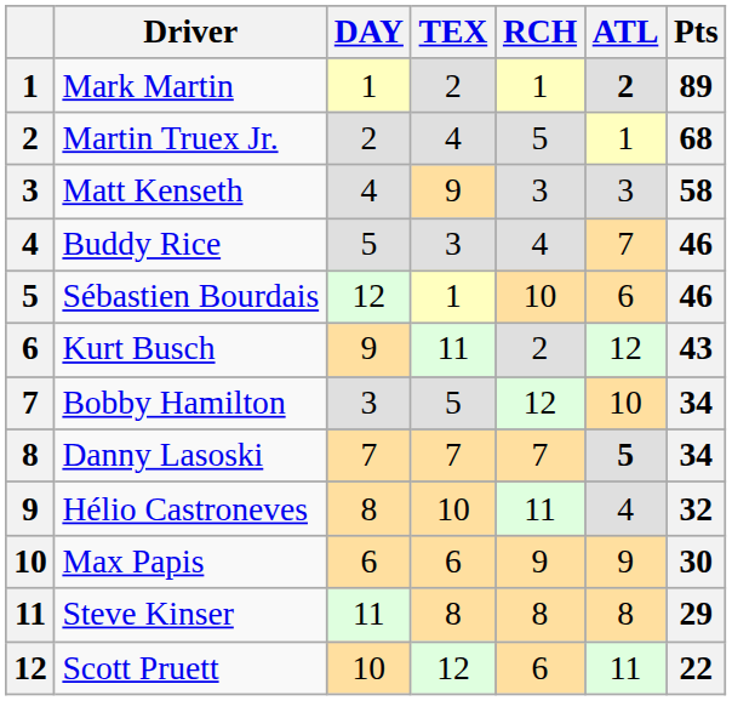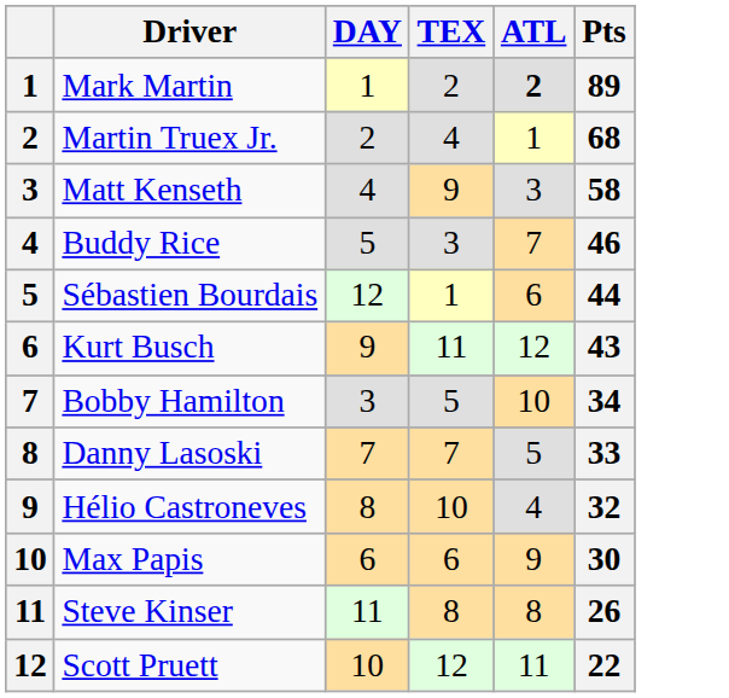 <table class="wikitable" style="text-align:center">
 <tr valign="center">
 <th valign="middle"></th>
 <th valign="middle">Driver</th>
 <th><a href='#'>DAY</a></th>
 <th><a href='#'>TEX</a></th>
-<th><a href='#'>RCH</a></th>
 <th><a href='#'>ATL</a></th>
 <th valign="middle">Pts</th>
 </tr>
 <tr>
 <th>1</th>
 <td align="left"> <a href='#'>Mark Martin</a></td>
 <td style="background:#FFFFBF;">1</td>
 <td style="background:#DFDFDF;">2</td>
-<td style="background:#FFFFBF;">1</td>
 <td style="background:#DFDFDF;"><strong>2</strong></td>
 <th>89</th>
 </tr>
 <tr>
 <th>2</th>
 <td align="left"> <a href='#'>Martin Truex Jr.</a></td>
 <td style="background:#DFDFDF;">2</td>
 <td style="background:#DFDFDF;">4</td>
-<td style="background:#DFDFDF;">5</td>
 <td style="background:#FFFFBF;">1</td>
 <th>68</th>
 </tr>
 <tr>
 <th>3</th>
 <td align="left"> <a href='#'>Matt Kenseth</a></td>
 <td style="background:#DFDFDF;">4</td>
 <td style="background:#FFDF9F;">9</td>
 <td style="background:#DFDFDF;">3</td>
-<td style="background:#DFDFDF;">3</td>
 <th>58</th>
 </tr>
 <tr>
 <th>4</th>
 <td align="left"> <a href='#'>Buddy Rice</a></td>
 <td style="background:#DFDFDF;">5</td>
 <td style="background:#DFDFDF;">3</td>
-<td style="background:#DFDFDF;">4</td>
 <td style="background:#FFDF9F;">7</td>
 <th>46</th>
 </tr>
 <tr>
 <th>5</th>
 <td align="left"> <a href='#'>Sébastien Bourdais</a></td>
 <td style="background:#DFFFDF;">12</td>
 <td style="background:#FFFFBF;">1</td>
-<td style="background:#FFDF9F;">10</td>
 <td style="background:#FFDF9F;">6</td>
-<th>46</th>
+<th>44</th>
 </tr>
 <tr>
 <th>6</th>
 <td align="left"> <a href='#'>Kurt Busch</a></td>
 <td style="background:#FFDF9F;">9</td>
 <td style="background:#DFFFDF;">11</td>
-<td style="background:#DFDFDF;">2</td>
 <td style="background:#DFFFDF;">12</td>
 <th>43</th>
 </tr>
 <tr>
 <th>7</th>
 <td align="left"> <a href='#'>Bobby Hamilton</a></td>
 <td style="background:#DFDFDF;">3</td>
 <td style="background:#DFDFDF;">5</td>
-<td style="background:#DFFFDF;">12</td>
 <td style="background:#FFDF9F;">10</td>
 <th>34</th>
 </tr>
 <tr>
 <th>8</th>
 <td align="left"> <a href='#'>Danny Lasoski</a></td>
 <td style="background:#FFDF9F;">7</td>
 <td style="background:#FFDF9F;">7</td>
-<td style="background:#FFDF9F;">7</td>
-<td style="background:#DFDFDF;"><strong>5</strong></td>
-<th>34</th>
+<td style="background:#DFDFDF;">5</td>
+<th>33</th>
 </tr>
 <tr>
 <th>9</th>
 <td align="left"> <a href='#'>Hélio Castroneves</a></td>
 <td style="background:#FFDF9F;">8</td>
 <td style="background:#FFDF9F;">10</td>
-<td style="background:#DFFFDF;">11</td>
 <td style="background:#DFDFDF;">4</td>
 <th>32</th>
 </tr>
 <tr>
 <th>10</th>
 <td align="left"> <a href='#'>Max Papis</a></td>
 <td style="background:#FFDF9F;">6</td>
 <td style="background:#FFDF9F;">6</td>
 <td style="background:#FFDF9F;">9</td>
-<td style="background:#FFDF9F;">9</td>
 <th>30</th>
 </tr>
 <tr>
 <th>11</th>
 <td align="left"> <a href='#'>Steve Kinser</a></td>
 <td style="background:#DFFFDF;">11</td>
 <td style="background:#FFDF9F;">8</td>
 <td style="background:#FFDF9F;">8</td>
-<td style="background:#FFDF9F;">8</td>
-<th>29</th>
+<th>26</th>
 </tr>
 <tr>
 <th>12</th>
 <td align="left"> <a href='#'>Scott Pruett</a></td>
 <td style="background:#FFDF9F;">10</td>
 <td style="background:#DFFFDF;">12</td>
-<td style="background:#FFDF9F;">6</td>
 <td style="background:#DFFFDF;">11</td>
 <th>22</th>
 </tr>
 </table>
